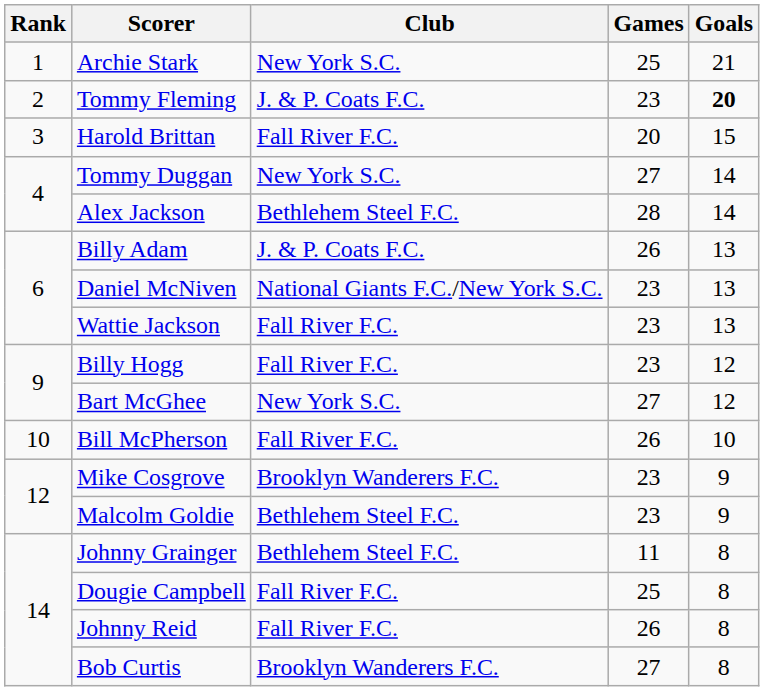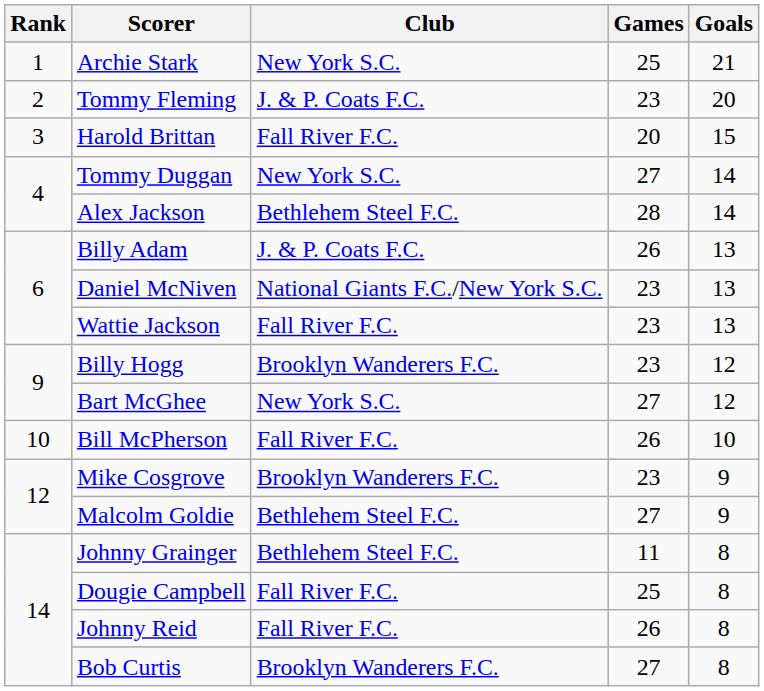 <table class="wikitable">
 <tr>
 <th>Rank</th>
 <th>Scorer</th>
 <th>Club</th>
 <th>Games</th>
 <th>Goals</th>
 </tr>
 <tr>
 <td align=center>1</td>
 <td><a href='#'>Archie Stark</a></td>
 <td><a href='#'>New York S.C.</a></td>
 <td align=center>25</td>
 <td align=center>21</td>
 </tr>
 <tr>
 <td align=center>2</td>
 <td><a href='#'>Tommy Fleming</a></td>
 <td><a href='#'>J. & P. Coats F.C.</a></td>
 <td align=center>23</td>
-<td align=center><strong>20</strong></td>
+<td align=center>20</td>
 </tr>
 <tr>
 <td align=center>3</td>
 <td><a href='#'>Harold Brittan</a></td>
 <td><a href='#'>Fall River F.C.</a></td>
 <td align=center>20</td>
 <td align=center>15</td>
 </tr>
 <tr>
 <td rowspan="2" align=center>4</td>
 <td><a href='#'>Tommy Duggan</a></td>
 <td><a href='#'>New York S.C.</a></td>
 <td align=center>27</td>
 <td align=center>14</td>
 </tr>
 <tr>
 <td><a href='#'>Alex Jackson</a></td>
 <td><a href='#'>Bethlehem Steel F.C.</a></td>
 <td align=center>28</td>
 <td align=center>14</td>
 </tr>
 <tr>
 <td rowspan="3" align=center>6</td>
 <td><a href='#'>Billy Adam</a></td>
 <td><a href='#'>J. & P. Coats F.C.</a></td>
 <td align=center>26</td>
 <td align=center>13</td>
 </tr>
 <tr>
 <td><a href='#'>Daniel McNiven</a></td>
 <td><a href='#'>National Giants F.C.</a>/<a href='#'>New York S.C.</a></td>
 <td align=center>23</td>
 <td align=center>13</td>
 </tr>
 <tr>
 <td><a href='#'>Wattie Jackson</a></td>
 <td><a href='#'>Fall River F.C.</a></td>
 <td align=center>23</td>
 <td align=center>13</td>
 </tr>
 <tr>
 <td rowspan="2" align=center>9</td>
 <td><a href='#'>Billy Hogg</a></td>
-<td><a href='#'>Fall River F.C.</a></td>
+<td><a href='#'>Brooklyn Wanderers F.C.</a></td>
 <td align=center>23</td>
 <td align=center>12</td>
 </tr>
 <tr>
 <td><a href='#'>Bart McGhee</a></td>
 <td><a href='#'>New York S.C.</a></td>
 <td align=center>27</td>
 <td align=center>12</td>
 </tr>
 <tr>
 <td align=center>10</td>
 <td><a href='#'>Bill McPherson</a></td>
 <td><a href='#'>Fall River F.C.</a></td>
 <td align=center>26</td>
 <td align=center>10</td>
 </tr>
 <tr>
 <td rowspan="2" align=center>12</td>
 <td><a href='#'>Mike Cosgrove</a></td>
 <td><a href='#'>Brooklyn Wanderers F.C.</a></td>
 <td align=center>23</td>
 <td align=center>9</td>
 </tr>
 <tr>
 <td><a href='#'>Malcolm Goldie</a></td>
 <td><a href='#'>Bethlehem Steel F.C.</a></td>
-<td align=center>23</td>
+<td align=center>27</td>
 <td align=center>9</td>
 </tr>
 <tr>
 <td rowspan="4" align=center>14</td>
 <td><a href='#'>Johnny Grainger</a></td>
 <td><a href='#'>Bethlehem Steel F.C.</a></td>
 <td align=center>11</td>
 <td align=center>8</td>
 </tr>
 <tr>
 <td><a href='#'>Dougie Campbell</a></td>
 <td><a href='#'>Fall River F.C.</a></td>
 <td align=center>25</td>
 <td align=center>8</td>
 </tr>
 <tr>
 <td><a href='#'>Johnny Reid</a></td>
 <td><a href='#'>Fall River F.C.</a></td>
 <td align=center>26</td>
 <td align=center>8</td>
 </tr>
 <tr>
 <td><a href='#'>Bob Curtis</a></td>
 <td><a href='#'>Brooklyn Wanderers F.C.</a></td>
 <td align=center>27</td>
 <td align=center>8</td>
 </tr>
 </table>
